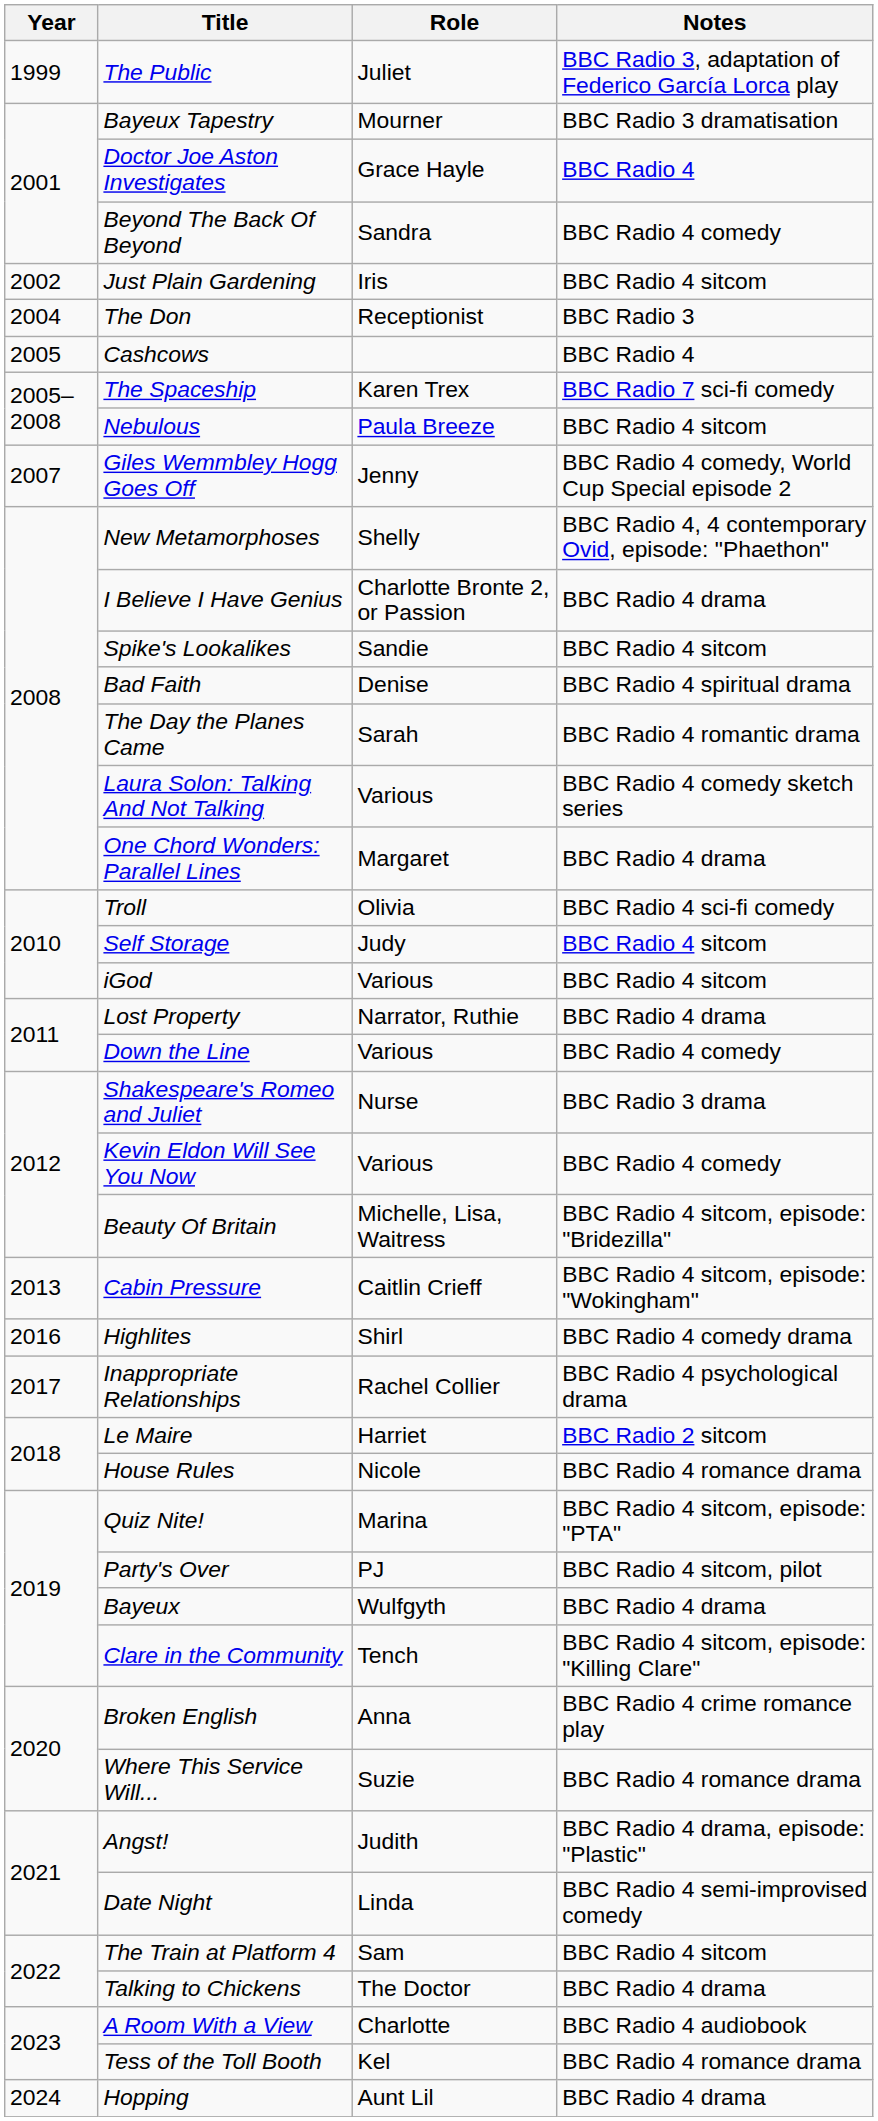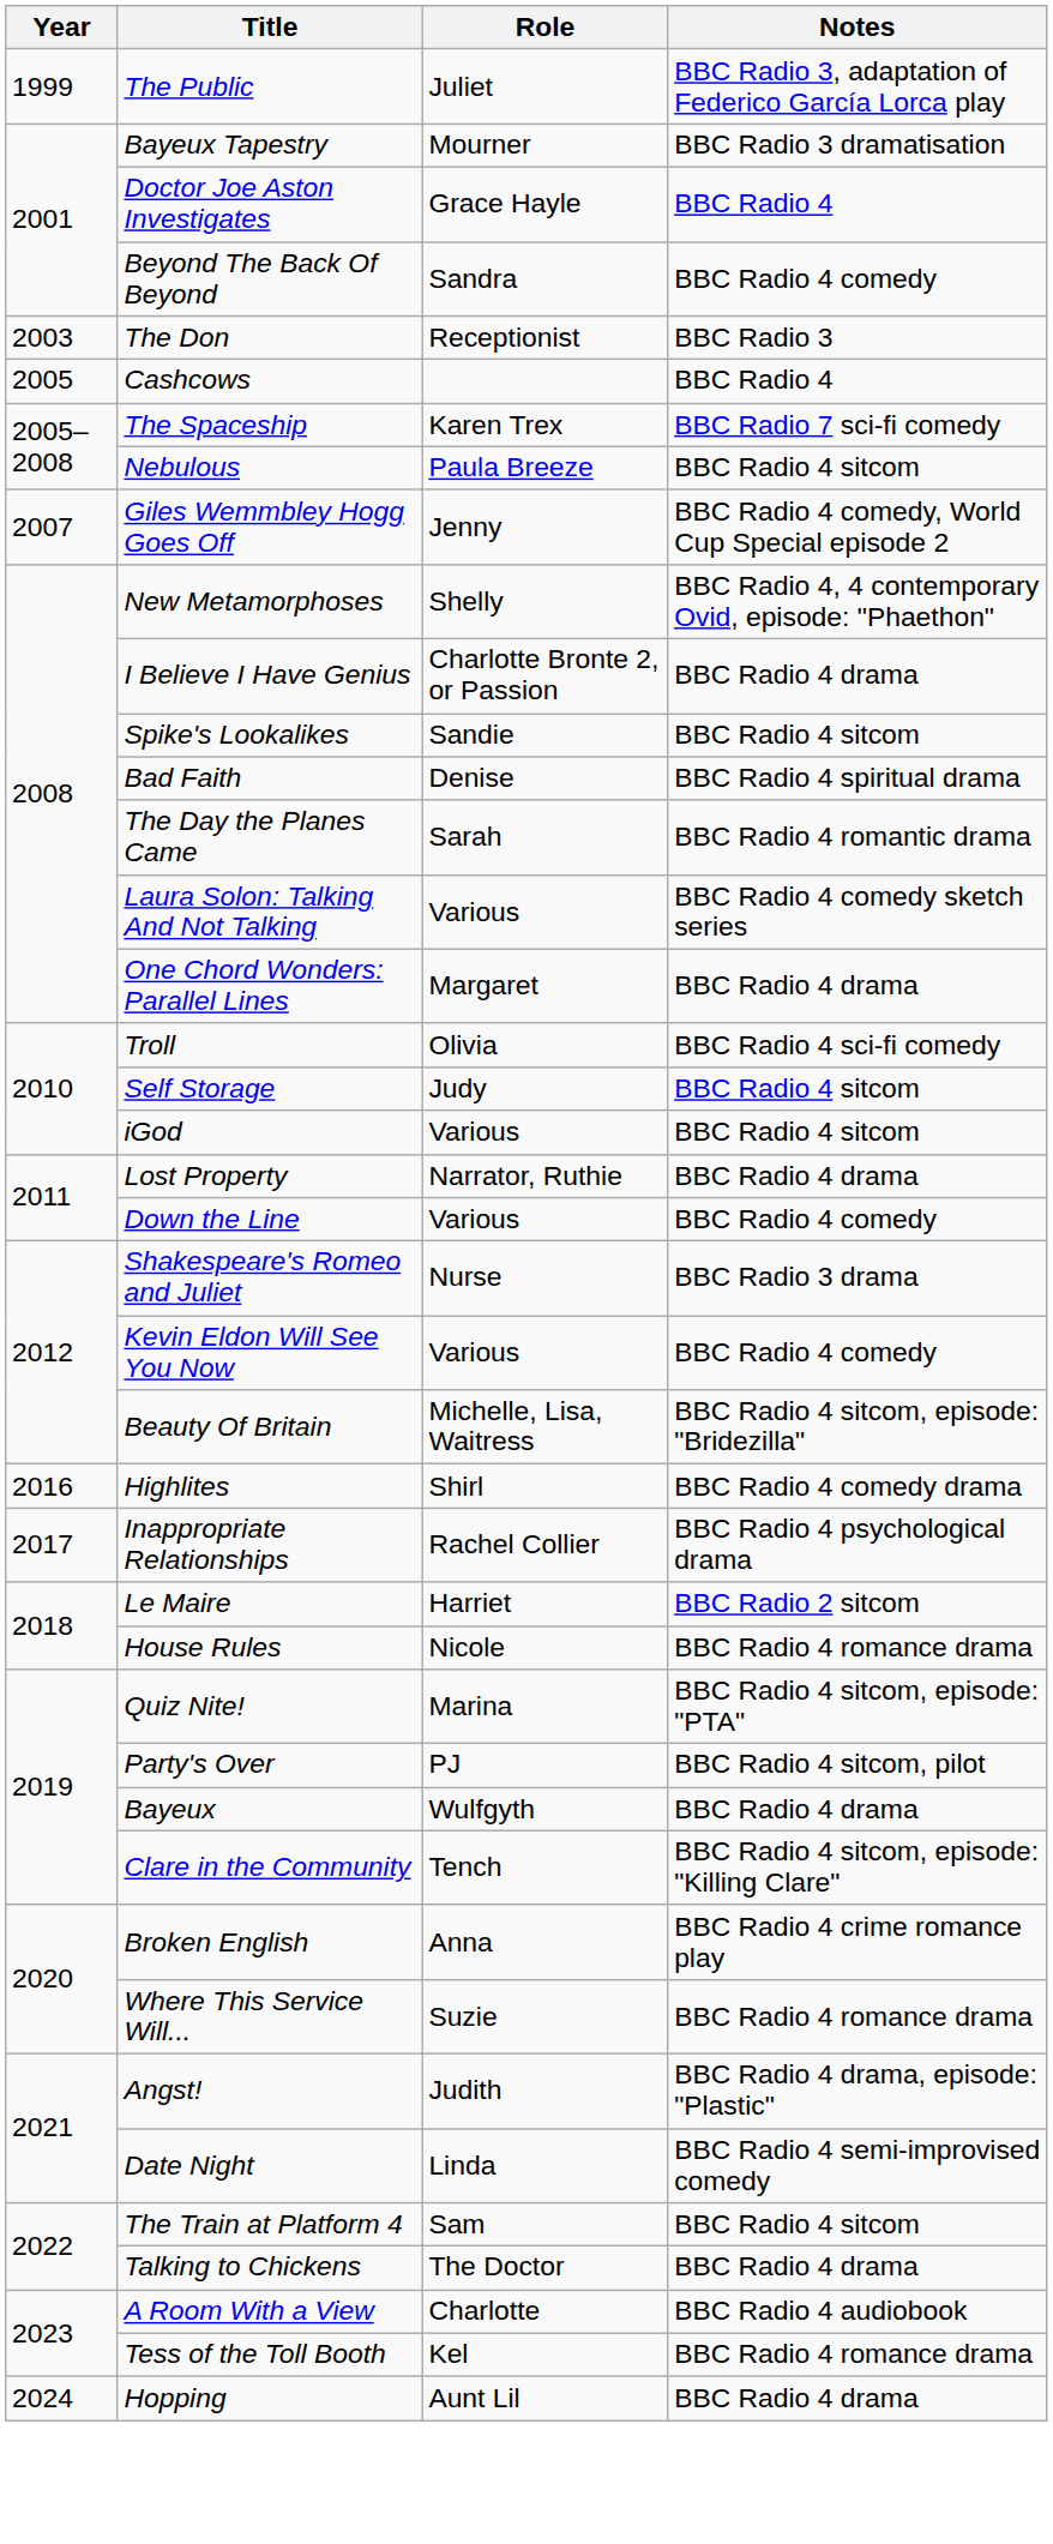 <table class = "wikitable sortable">
 <tr>
 <th>Year</th>
 <th>Title</th>
 <th>Role</th>
 <th>Notes</th>
 </tr>
 <tr>
 <td>1999</td>
 <td><em><a href='#'>The Public</a></em></td>
 <td>Juliet</td>
 <td><a href='#'>BBC Radio 3</a>, adaptation of <a href='#'>Federico García Lorca</a> play</td>
 </tr>
 <tr>
 <td rowspan="3">2001</td>
 <td><em>Bayeux Tapestry</em></td>
 <td>Mourner</td>
 <td>BBC Radio 3 dramatisation</td>
 </tr>
 <tr>
 <td><em><a href='#'>Doctor Joe Aston Investigates</a></em></td>
 <td>Grace Hayle</td>
 <td><a href='#'>BBC Radio 4</a></td>
 </tr>
 <tr>
 <td><em>Beyond The Back Of Beyond</em></td>
 <td>Sandra</td>
 <td>BBC Radio 4 comedy</td>
 </tr>
 <tr>
-<td>2002</td>
-<td><em>Just Plain Gardening</em></td>
-<td>Iris</td>
-<td>BBC Radio 4 sitcom</td>
-</tr>
-<tr>
-<td>2004</td>
+<td>2003</td>
 <td><em>The Don</em></td>
 <td>Receptionist</td>
 <td>BBC Radio 3</td>
 </tr>
 <tr>
 <td>2005</td>
 <td><em>Cashcows</em></td>
 <td></td>
 <td>BBC Radio 4</td>
 </tr>
 <tr>
 <td rowspan="2">2005–2008</td>
 <td><em><a href='#'>The Spaceship</a></em></td>
 <td>Karen Trex</td>
 <td><a href='#'>BBC Radio 7</a> sci-fi comedy</td>
 </tr>
 <tr>
 <td><em><a href='#'>Nebulous</a></em></td>
 <td><a href='#'>Paula Breeze</a></td>
 <td>BBC Radio 4 sitcom</td>
 </tr>
 <tr>
 <td>2007</td>
 <td><em><a href='#'>Giles Wemmbley Hogg Goes Off</a></em></td>
 <td>Jenny</td>
 <td>BBC Radio 4 comedy, World Cup Special episode 2</td>
 </tr>
 <tr>
 <td rowspan="7">2008</td>
 <td><em>New Metamorphoses</em></td>
 <td>Shelly</td>
 <td>BBC Radio 4, 4 contemporary <a href='#'>Ovid</a>, episode: "Phaethon"</td>
 </tr>
 <tr>
 <td><em>I Believe I Have Genius</em></td>
 <td>Charlotte Bronte 2, or Passion</td>
 <td>BBC Radio 4 drama</td>
 </tr>
 <tr>
 <td><em>Spike's Lookalikes</em></td>
 <td>Sandie</td>
 <td>BBC Radio 4 sitcom</td>
 </tr>
 <tr>
 <td><em>Bad Faith</em></td>
 <td>Denise</td>
 <td>BBC Radio 4 spiritual drama</td>
 </tr>
 <tr>
 <td><em>The Day the Planes Came</em></td>
 <td>Sarah</td>
 <td>BBC Radio 4 romantic drama</td>
 </tr>
 <tr>
 <td><em><a href='#'>Laura Solon: Talking And Not Talking</a></em></td>
 <td>Various</td>
 <td>BBC Radio 4 comedy sketch series</td>
 </tr>
 <tr>
 <td><em><a href='#'>One Chord Wonders: Parallel Lines</a></em></td>
 <td>Margaret</td>
 <td>BBC Radio 4 drama</td>
 </tr>
 <tr>
 <td rowspan="3">2010</td>
 <td><em>Troll</em></td>
 <td>Olivia</td>
 <td>BBC Radio 4 sci-fi comedy</td>
 </tr>
 <tr>
 <td><em><a href='#'>Self Storage</a></em></td>
 <td>Judy</td>
 <td><a href='#'>BBC Radio 4</a> sitcom</td>
 </tr>
 <tr>
 <td><em>iGod</em></td>
 <td>Various</td>
 <td>BBC Radio 4 sitcom</td>
 </tr>
 <tr>
 <td rowspan="2">2011</td>
 <td><em>Lost Property</em></td>
 <td>Narrator, Ruthie</td>
 <td>BBC Radio 4 drama</td>
 </tr>
 <tr>
 <td><em><a href='#'>Down the Line</a></em></td>
 <td>Various</td>
 <td>BBC Radio 4 comedy</td>
 </tr>
 <tr>
 <td rowspan="3">2012</td>
 <td><em><a href='#'>Shakespeare's Romeo and Juliet</a></em></td>
 <td>Nurse</td>
 <td>BBC Radio 3 drama</td>
 </tr>
 <tr>
 <td><em><a href='#'>Kevin Eldon Will See You Now</a></em></td>
 <td>Various</td>
 <td>BBC Radio 4 comedy</td>
 </tr>
 <tr>
 <td><em>Beauty Of Britain</em></td>
 <td>Michelle, Lisa, Waitress</td>
 <td>BBC Radio 4 sitcom, episode: "Bridezilla"</td>
 </tr>
 <tr>
-<td>2013</td>
-<td><em><a href='#'>Cabin Pressure</a></em></td>
-<td>Caitlin Crieff</td>
-<td>BBC Radio 4 sitcom, episode: "Wokingham"</td>
-</tr>
-<tr>
 <td>2016</td>
 <td><em>Highlites</em></td>
 <td>Shirl</td>
 <td>BBC Radio 4 comedy drama</td>
 </tr>
 <tr>
 <td>2017</td>
 <td><em>Inappropriate Relationships</em></td>
 <td>Rachel Collier</td>
 <td>BBC Radio 4 psychological drama</td>
 </tr>
 <tr>
 <td rowspan="2">2018</td>
 <td><em>Le Maire</em></td>
 <td>Harriet</td>
 <td><a href='#'>BBC Radio 2</a> sitcom</td>
 </tr>
 <tr>
 <td><em>House Rules</em></td>
 <td>Nicole</td>
 <td>BBC Radio 4 romance drama</td>
 </tr>
 <tr>
 <td rowspan="4">2019</td>
 <td><em>Quiz Nite!</em></td>
 <td>Marina</td>
 <td>BBC Radio 4 sitcom, episode: "PTA"</td>
 </tr>
 <tr>
 <td><em>Party's Over</em></td>
 <td>PJ</td>
 <td>BBC Radio 4 sitcom, pilot</td>
 </tr>
 <tr>
 <td><em>Bayeux</em></td>
 <td>Wulfgyth</td>
 <td>BBC Radio 4 drama</td>
 </tr>
 <tr>
 <td><em><a href='#'>Clare in the Community</a></em></td>
 <td>Tench</td>
 <td>BBC Radio 4 sitcom, episode: "Killing Clare"</td>
 </tr>
 <tr>
 <td rowspan="2">2020</td>
 <td><em>Broken English</em></td>
 <td>Anna</td>
 <td>BBC Radio 4 crime romance play</td>
 </tr>
 <tr>
 <td><em>Where This Service Will...</em></td>
 <td>Suzie</td>
 <td>BBC Radio 4 romance drama</td>
 </tr>
 <tr>
 <td rowspan="2">2021</td>
 <td><em>Angst!</em></td>
 <td>Judith</td>
 <td>BBC Radio 4 drama, episode: "Plastic"</td>
 </tr>
 <tr>
 <td><em>Date Night</em></td>
 <td>Linda</td>
 <td>BBC Radio 4 semi-improvised comedy</td>
 </tr>
 <tr>
 <td rowspan="2">2022</td>
 <td><em>The Train at Platform 4</em></td>
 <td>Sam</td>
 <td>BBC Radio 4 sitcom</td>
 </tr>
 <tr>
 <td><em>Talking to Chickens</em></td>
 <td>The Doctor</td>
 <td>BBC Radio 4 drama</td>
 </tr>
 <tr>
 <td rowspan="2">2023</td>
 <td><em><a href='#'>A Room With a View</a></em></td>
 <td>Charlotte</td>
 <td>BBC Radio 4 audiobook</td>
 </tr>
 <tr>
 <td><em>Tess of the Toll Booth</em></td>
 <td>Kel</td>
 <td>BBC Radio 4 romance drama</td>
 </tr>
 <tr>
 <td>2024</td>
 <td><em>Hopping</em></td>
 <td>Aunt Lil</td>
 <td>BBC Radio 4 drama</td>
 </tr>
 </table>
